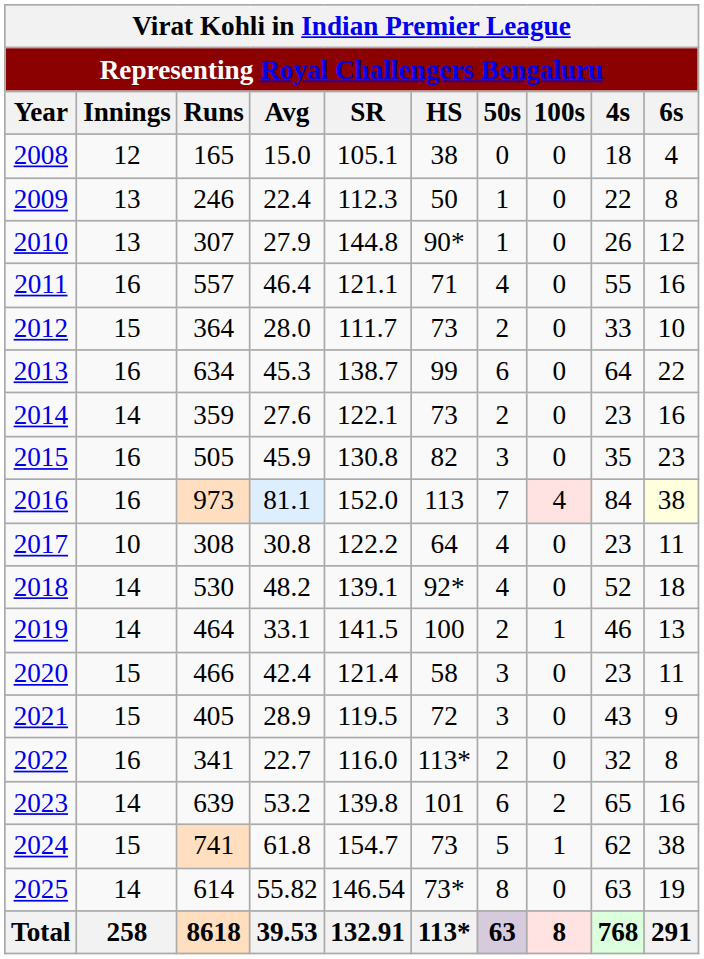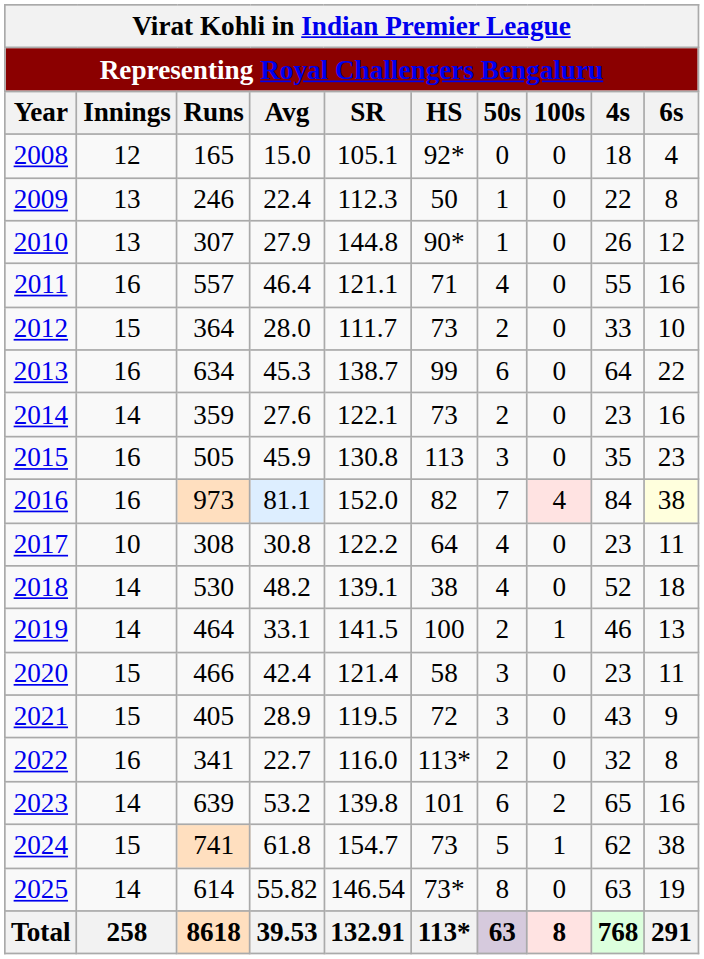 <table class="wikitable" style="text-align:center;">
 <tr>
 <th colspan=11>Virat Kohli in <a href='#'><span>Indian Premier League</span></a> </th>
 </tr>
 <tr>
 <th colspan=11 style="background: #8B0000; color:#FFFFFF">Representing <a href='#'><span>Royal Challengers Bengaluru</span></a></th>
 </tr>
 <tr>
 <th>Year</th>
 <th>Innings</th>
 <th>Runs</th>
 <th>Avg</th>
 <th>SR</th>
 <th>HS</th>
 <th>50s</th>
 <th>100s</th>
 <th>4s</th>
 <th>6s</th>
 </tr>
 <tr>
 <td><a href='#'>2008</a></td>
 <td>12</td>
 <td>165</td>
 <td>15.0</td>
 <td>105.1</td>
-<td>38</td>
+<td>92*</td>
 <td>0</td>
 <td>0</td>
 <td>18</td>
 <td>4</td>
 </tr>
 <tr>
 <td><a href='#'>2009</a></td>
 <td>13</td>
 <td>246</td>
 <td>22.4</td>
 <td>112.3</td>
 <td>50</td>
 <td>1</td>
 <td>0</td>
 <td>22</td>
 <td>8</td>
 </tr>
 <tr>
 <td><a href='#'>2010</a></td>
 <td>13</td>
 <td>307</td>
 <td>27.9</td>
 <td>144.8</td>
 <td>90*</td>
 <td>1</td>
 <td>0</td>
 <td>26</td>
 <td>12</td>
 </tr>
 <tr>
 <td><a href='#'>2011</a></td>
 <td>16</td>
 <td>557</td>
 <td>46.4</td>
 <td>121.1</td>
 <td>71</td>
 <td>4</td>
 <td>0</td>
 <td>55</td>
 <td>16</td>
 </tr>
 <tr>
 <td><a href='#'>2012</a></td>
 <td>15</td>
 <td>364</td>
 <td>28.0</td>
 <td>111.7</td>
 <td>73</td>
 <td>2</td>
 <td>0</td>
 <td>33</td>
 <td>10</td>
 </tr>
 <tr>
 <td><a href='#'>2013</a></td>
 <td>16</td>
 <td>634</td>
 <td>45.3</td>
 <td>138.7</td>
 <td>99</td>
 <td>6</td>
 <td>0</td>
 <td>64</td>
 <td>22</td>
 </tr>
 <tr>
 <td><a href='#'>2014</a></td>
 <td>14</td>
 <td>359</td>
 <td>27.6</td>
 <td>122.1</td>
 <td>73</td>
 <td>2</td>
 <td>0</td>
 <td>23</td>
 <td>16</td>
 </tr>
 <tr>
 <td><a href='#'>2015</a></td>
 <td>16</td>
 <td>505</td>
 <td>45.9</td>
 <td>130.8</td>
-<td>82</td>
+<td>113</td>
 <td>3</td>
 <td>0</td>
 <td>35</td>
 <td>23</td>
 </tr>
 <tr>
 <td><a href='#'>2016</a></td>
 <td>16</td>
 <td bgcolor=#FFDFBF>973</td>
 <td bgcolor=#DDEEFF>81.1</td>
 <td>152.0</td>
-<td>113</td>
+<td>82</td>
 <td>7</td>
 <td bgcolor=#FFE3E2>4</td>
 <td>84</td>
 <td bgcolor=#FFFFDD>38</td>
 </tr>
 <tr>
 <td><a href='#'>2017</a></td>
 <td>10</td>
 <td>308</td>
 <td>30.8</td>
 <td>122.2</td>
 <td>64</td>
 <td>4</td>
 <td>0</td>
 <td>23</td>
 <td>11</td>
 </tr>
 <tr>
 <td><a href='#'>2018</a></td>
 <td>14</td>
 <td>530</td>
 <td>48.2</td>
 <td>139.1</td>
-<td>92*</td>
+<td>38</td>
 <td>4</td>
 <td>0</td>
 <td>52</td>
 <td>18</td>
 </tr>
 <tr>
 <td><a href='#'>2019</a></td>
 <td>14</td>
 <td>464</td>
 <td>33.1</td>
 <td>141.5</td>
 <td>100</td>
 <td>2</td>
 <td>1</td>
 <td>46</td>
 <td>13</td>
 </tr>
 <tr>
 <td><a href='#'>2020</a></td>
 <td>15</td>
 <td>466</td>
 <td>42.4</td>
 <td>121.4</td>
 <td>58</td>
 <td>3</td>
 <td>0</td>
 <td>23</td>
 <td>11</td>
 </tr>
 <tr>
 <td><a href='#'>2021</a></td>
 <td>15</td>
 <td>405</td>
 <td>28.9</td>
 <td>119.5</td>
 <td>72</td>
 <td>3</td>
 <td>0</td>
 <td>43</td>
 <td>9</td>
 </tr>
 <tr>
 <td><a href='#'>2022</a></td>
 <td>16</td>
 <td>341</td>
 <td>22.7</td>
 <td>116.0</td>
 <td>113*</td>
 <td>2</td>
 <td>0</td>
 <td>32</td>
 <td>8</td>
 </tr>
 <tr>
 <td><a href='#'>2023</a></td>
 <td>14</td>
 <td>639</td>
 <td>53.2</td>
 <td>139.8</td>
 <td>101</td>
 <td>6</td>
 <td>2</td>
 <td>65</td>
 <td>16</td>
 </tr>
 <tr>
 <td><a href='#'>2024</a></td>
 <td>15</td>
 <td bgcolor=#FFDFBF>741</td>
 <td>61.8</td>
 <td>154.7</td>
 <td>73</td>
 <td>5</td>
 <td>1</td>
 <td>62</td>
 <td>38</td>
 </tr>
 <tr>
 <td><a href='#'>2025</a></td>
 <td>14</td>
 <td>614</td>
 <td>55.82</td>
 <td>146.54</td>
 <td>73*</td>
 <td>8</td>
 <td>0</td>
 <td>63</td>
 <td>19</td>
 </tr>
 <tr>
 <th>Total</th>
 <th>258</th>
 <td bgcolor=#FFDFBF><strong>8618</strong></td>
 <th>39.53</th>
 <th>132.91</th>
 <th>113*</th>
 <td bgcolor=#D6CADD><strong>63</strong></td>
 <td bgcolor=#FFE3E2><strong>8</strong></td>
 <td bgcolor=#DCFFDD><strong>768</strong></td>
 <th>291</th>
 </tr>
 </table>
